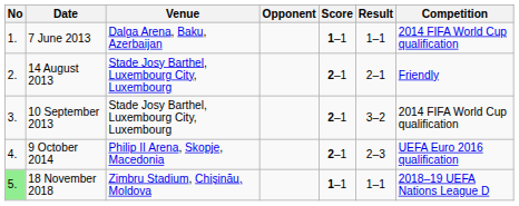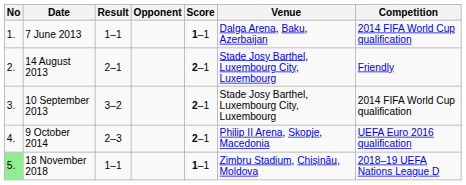 <table class="wikitable" style="font-size:85%;">
 <tr>
 <th>No</th>
 <th>Date</th>
-<th>Venue</th>
+<th>Result</th>
 <th>Opponent</th>
 <th>Score</th>
-<th>Result</th>
+<th>Venue</th>
 <th>Competition</th>
 </tr>
 <tr>
 <td>1.</td>
 <td>7 June 2013</td>
-<td><a href='#'>Dalga Arena</a>, <a href='#'>Baku</a>, <a href='#'>Azerbaijan</a></td>
+<td align=center>1–1</td>
 <td></td>
 <td align=center><strong>1</strong>–1</td>
-<td align=center>1–1</td>
+<td><a href='#'>Dalga Arena</a>, <a href='#'>Baku</a>, <a href='#'>Azerbaijan</a></td>
 <td><a href='#'>2014 FIFA World Cup qualification</a></td>
 </tr>
 <tr>
 <td>2.</td>
 <td>14 August 2013</td>
-<td><a href='#'>Stade Josy Barthel</a>, <a href='#'>Luxembourg City</a>, <a href='#'>Luxembourg</a></td>
+<td align=center>2–1</td>
 <td></td>
 <td align=center><strong>2</strong>–1</td>
-<td align=center>2–1</td>
+<td><a href='#'>Stade Josy Barthel</a>, <a href='#'>Luxembourg City</a>, <a href='#'>Luxembourg</a></td>
 <td><a href='#'>Friendly</a></td>
 </tr>
 <tr>
 <td>3.</td>
 <td>10 September 2013</td>
-<td>Stade Josy Barthel, Luxembourg City, Luxembourg</td>
+<td align=center>3–2</td>
 <td></td>
 <td align=center><strong>2</strong>–1</td>
-<td align=center>3–2</td>
+<td>Stade Josy Barthel, Luxembourg City, Luxembourg</td>
 <td>2014 FIFA World Cup qualification</td>
 </tr>
 <tr>
 <td>4.</td>
 <td>9 October 2014</td>
-<td><a href='#'>Philip II Arena</a>, <a href='#'>Skopje</a>, <a href='#'>Macedonia</a></td>
+<td align=center>2–3</td>
 <td></td>
 <td align=center><strong>2</strong>–1</td>
-<td align=center>2–3</td>
+<td><a href='#'>Philip II Arena</a>, <a href='#'>Skopje</a>, <a href='#'>Macedonia</a></td>
 <td><a href='#'>UEFA Euro 2016 qualification</a></td>
 </tr>
 <tr>
 <td style="background: lightgreen;">5.</td>
 <td>18 November 2018</td>
-<td><a href='#'>Zimbru Stadium</a>, <a href='#'>Chișinău, Moldova</a></td>
+<td align=center>1–1</td>
 <td></td>
 <td align=center><strong>1</strong>–1</td>
-<td align=center>1–1</td>
+<td><a href='#'>Zimbru Stadium</a>, <a href='#'>Chișinău, Moldova</a></td>
 <td><a href='#'>2018–19 UEFA Nations League D</a></td>
 </tr>
 </table>
